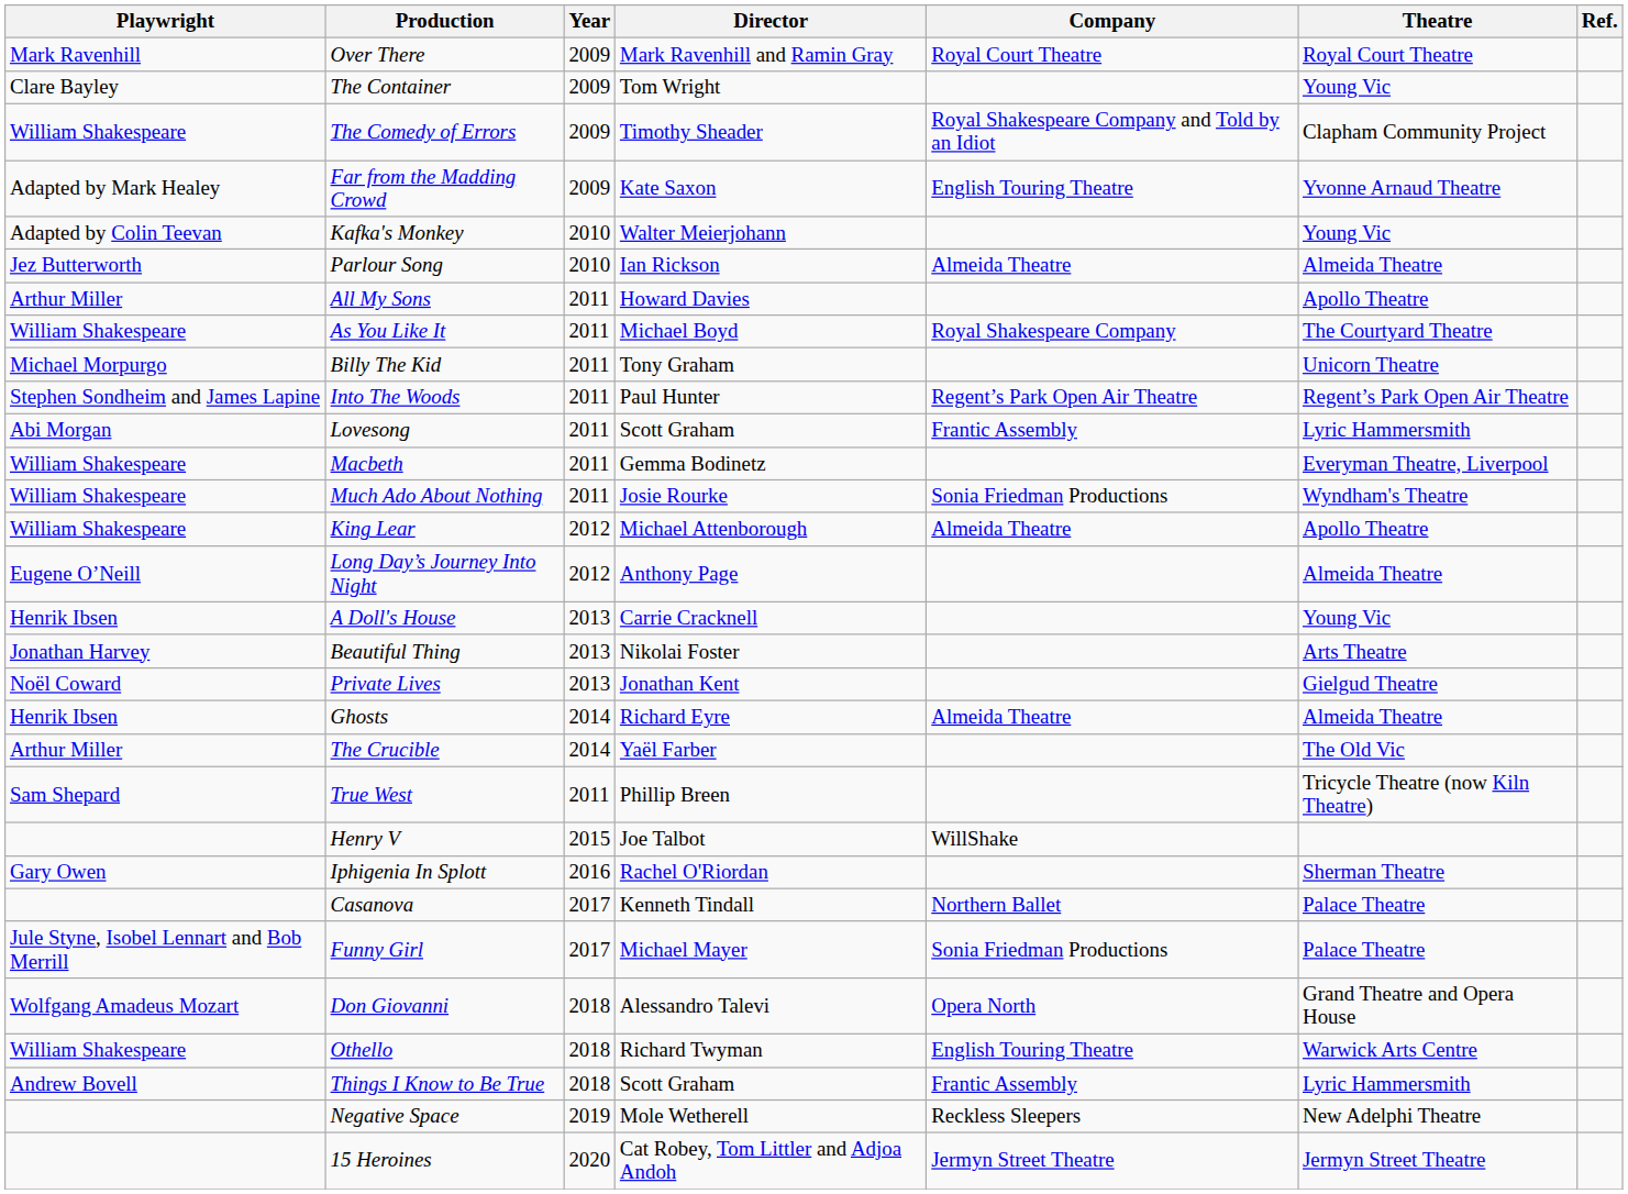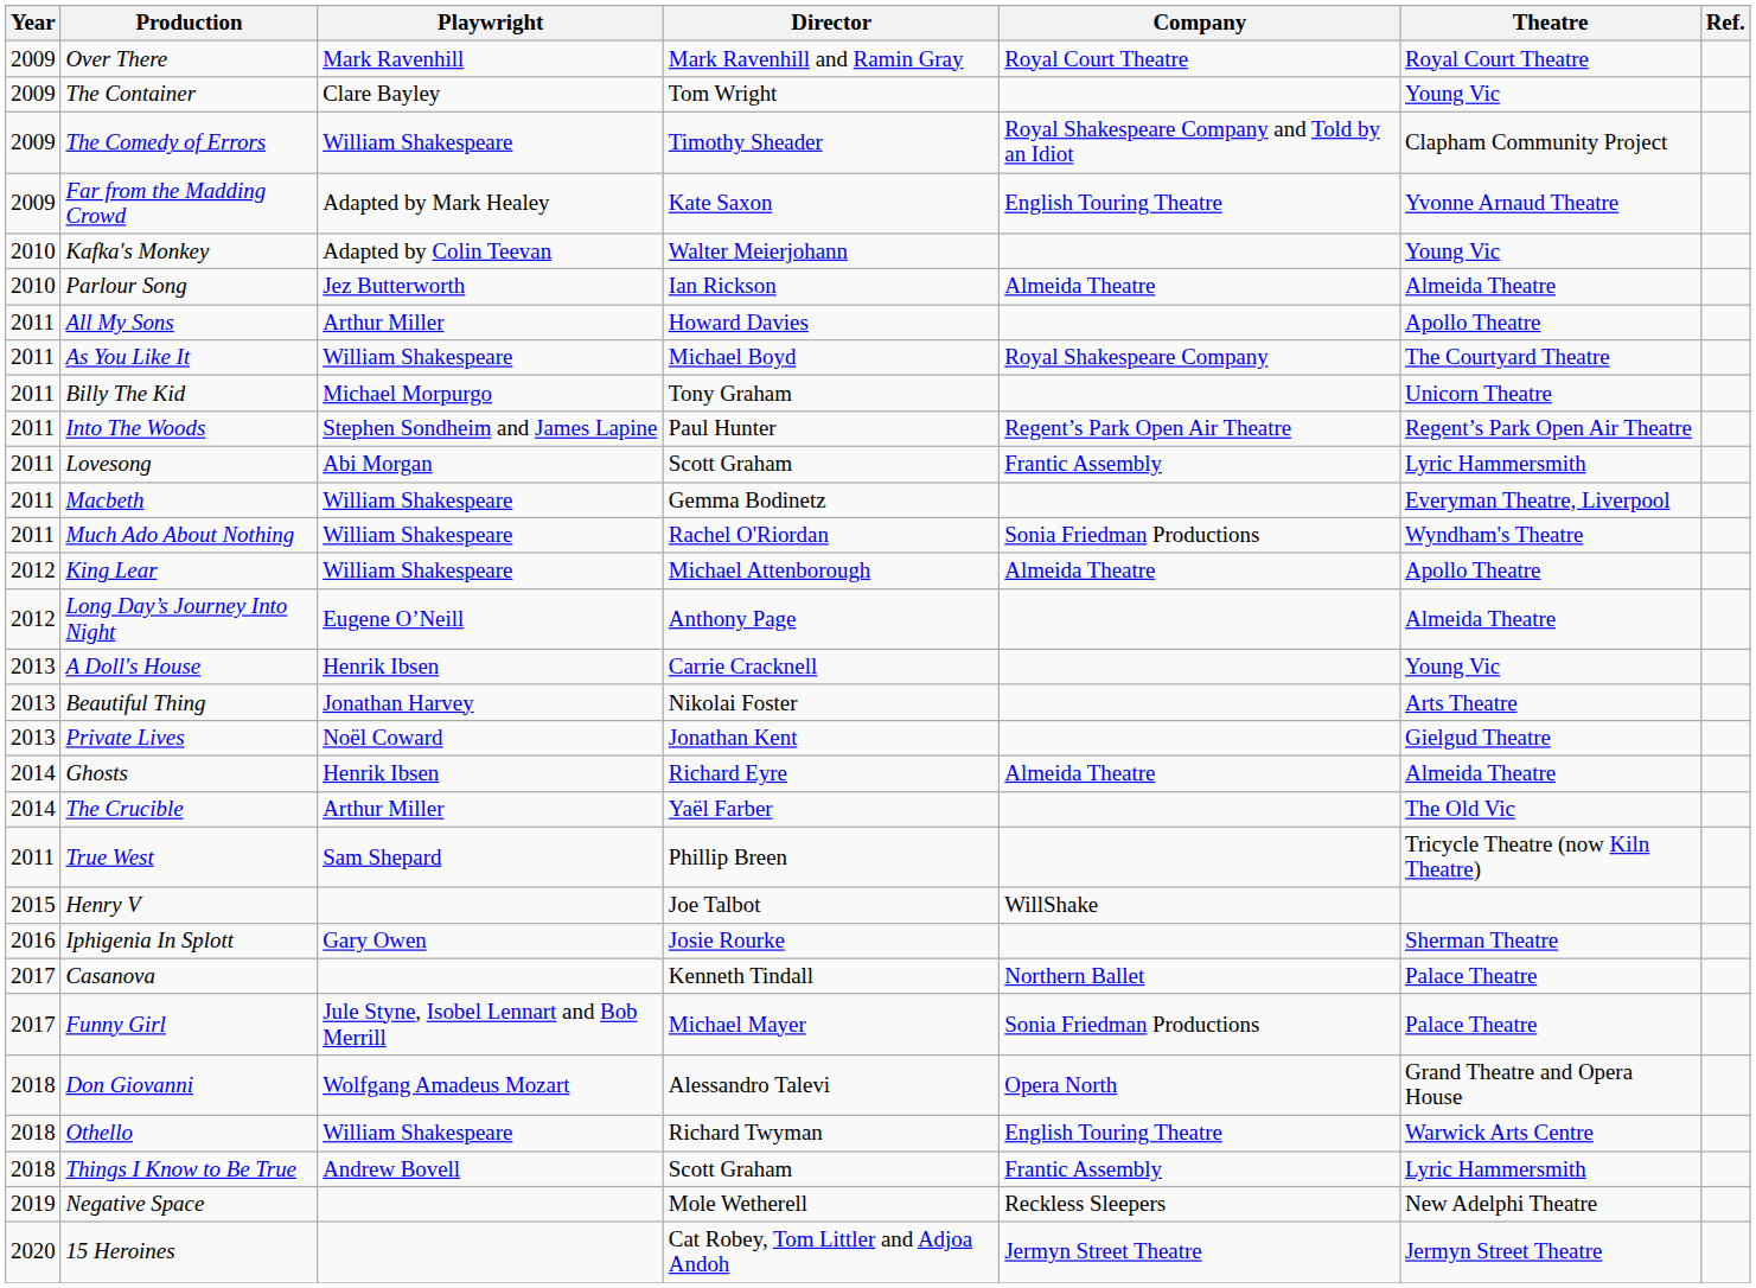 <table class="wikitable">
 <tr>
+<th>Year</th>
+<th>Production</th>
 <th>Playwright</th>
-<th>Production</th>
-<th>Year</th>
 <th>Director</th>
 <th>Company</th>
 <th>Theatre</th>
 <th>Ref.</th>
 </tr>
 <tr>
+<td>2009</td>
+<td><em>Over There</em></td>
 <td><a href='#'>Mark Ravenhill</a></td>
-<td><em>Over There</em></td>
-<td>2009</td>
 <td><a href='#'>Mark Ravenhill</a> and <a href='#'>Ramin Gray</a></td>
 <td><a href='#'>Royal Court Theatre</a></td>
 <td><a href='#'>Royal Court Theatre</a></td>
 <td style="text-align: center;"></td>
 </tr>
 <tr>
+<td>2009</td>
+<td><em>The Container</em></td>
 <td>Clare Bayley</td>
-<td><em>The Container</em></td>
-<td>2009</td>
 <td>Tom Wright</td>
 <td></td>
 <td><a href='#'>Young Vic</a></td>
 <td style="text-align: center;"></td>
 </tr>
 <tr>
+<td>2009</td>
+<td><em><a href='#'>The Comedy of Errors</a></em></td>
 <td><a href='#'>William Shakespeare</a></td>
-<td><em><a href='#'>The Comedy of Errors</a></em></td>
-<td>2009</td>
 <td><a href='#'>Timothy Sheader</a></td>
 <td><a href='#'>Royal Shakespeare Company</a> and <a href='#'>Told by an Idiot</a></td>
 <td>Clapham Community Project</td>
 <td style="text-align: center;"></td>
 </tr>
 <tr>
+<td>2009</td>
+<td><em><a href='#'>Far from the Madding Crowd</a></em></td>
 <td>Adapted by Mark Healey</td>
-<td><em><a href='#'>Far from the Madding Crowd</a></em></td>
-<td>2009</td>
 <td><a href='#'>Kate Saxon</a></td>
 <td><a href='#'>English Touring Theatre</a></td>
 <td><a href='#'>Yvonne Arnaud Theatre</a></td>
 <td style="text-align: center;"></td>
 </tr>
 <tr>
+<td>2010</td>
+<td><em>Kafka's Monkey</em></td>
 <td>Adapted by <a href='#'>Colin Teevan</a></td>
-<td><em>Kafka's Monkey</em></td>
-<td>2010</td>
 <td><a href='#'>Walter Meierjohann</a></td>
 <td></td>
 <td><a href='#'>Young Vic</a></td>
 <td style="text-align: center;"></td>
 </tr>
 <tr>
+<td>2010</td>
+<td><em>Parlour Song</em></td>
 <td><a href='#'>Jez Butterworth</a></td>
-<td><em>Parlour Song</em></td>
-<td>2010</td>
 <td><a href='#'>Ian Rickson</a></td>
 <td><a href='#'>Almeida Theatre</a></td>
 <td><a href='#'>Almeida Theatre</a></td>
 <td style="text-align: center;"></td>
 </tr>
 <tr>
+<td>2011</td>
+<td><em><a href='#'>All My Sons</a></em></td>
 <td><a href='#'>Arthur Miller</a></td>
-<td><em><a href='#'>All My Sons</a></em></td>
-<td>2011</td>
 <td><a href='#'>Howard Davies</a></td>
 <td></td>
 <td><a href='#'>Apollo Theatre</a></td>
 <td style="text-align: center;"></td>
 </tr>
 <tr>
+<td>2011</td>
+<td><em><a href='#'>As You Like It</a></em></td>
 <td><a href='#'>William Shakespeare</a></td>
-<td><em><a href='#'>As You Like It</a></em></td>
-<td>2011</td>
 <td><a href='#'>Michael Boyd</a></td>
 <td><a href='#'>Royal Shakespeare Company</a></td>
 <td><a href='#'>The Courtyard Theatre</a></td>
 <td style="text-align: center;"></td>
 </tr>
 <tr>
+<td>2011</td>
+<td><em>Billy The Kid</em></td>
 <td><a href='#'>Michael Morpurgo</a></td>
-<td><em>Billy The Kid</em></td>
-<td>2011</td>
 <td>Tony Graham</td>
 <td></td>
 <td><a href='#'>Unicorn Theatre</a></td>
 <td style="text-align: center;"></td>
 </tr>
 <tr>
+<td>2011</td>
+<td><em><a href='#'>Into The Woods</a></em></td>
 <td><a href='#'>Stephen Sondheim</a> and <a href='#'>James Lapine</a></td>
-<td><em><a href='#'>Into The Woods</a></em></td>
-<td>2011</td>
 <td>Paul Hunter</td>
 <td><a href='#'>Regent’s Park Open Air Theatre</a></td>
 <td><a href='#'>Regent’s Park Open Air Theatre</a></td>
 <td style="text-align: center;"></td>
 </tr>
 <tr>
+<td>2011</td>
+<td><em>Lovesong</em></td>
 <td><a href='#'>Abi Morgan</a></td>
-<td><em>Lovesong</em></td>
-<td>2011</td>
 <td>Scott Graham</td>
 <td><a href='#'>Frantic Assembly</a></td>
 <td><a href='#'>Lyric Hammersmith</a></td>
 <td style="text-align: center;"></td>
 </tr>
 <tr>
+<td>2011</td>
+<td><em><a href='#'>Macbeth</a></em></td>
 <td><a href='#'>William Shakespeare</a></td>
-<td><em><a href='#'>Macbeth</a></em></td>
-<td>2011</td>
 <td>Gemma Bodinetz</td>
 <td></td>
 <td><a href='#'>Everyman Theatre, Liverpool</a></td>
 <td style="text-align: center;"></td>
 </tr>
 <tr>
+<td>2011</td>
+<td><em><a href='#'>Much Ado About Nothing</a></em></td>
 <td><a href='#'>William Shakespeare</a></td>
-<td><em><a href='#'>Much Ado About Nothing</a></em></td>
-<td>2011</td>
-<td><a href='#'>Josie Rourke</a></td>
+<td><a href='#'>Rachel O'Riordan</a></td>
 <td><a href='#'>Sonia Friedman</a> Productions</td>
 <td><a href='#'>Wyndham's Theatre</a></td>
 <td style="text-align: center;"></td>
 </tr>
 <tr>
+<td>2012</td>
+<td><em><a href='#'>King Lear</a></em></td>
 <td><a href='#'>William Shakespeare</a></td>
-<td><em><a href='#'>King Lear</a></em></td>
-<td>2012</td>
 <td><a href='#'>Michael Attenborough</a></td>
 <td><a href='#'>Almeida Theatre</a></td>
 <td><a href='#'>Apollo Theatre</a></td>
 <td style="text-align: center;"></td>
 </tr>
 <tr>
+<td>2012</td>
+<td><em><a href='#'>Long Day’s Journey Into Night</a></em></td>
 <td><a href='#'>Eugene O’Neill</a></td>
-<td><em><a href='#'>Long Day’s Journey Into Night</a></em></td>
-<td>2012</td>
 <td><a href='#'>Anthony Page</a></td>
 <td></td>
 <td><a href='#'>Almeida Theatre</a></td>
 <td style="text-align: center;"></td>
 </tr>
 <tr>
+<td>2013</td>
+<td><em><a href='#'>A Doll's House</a></em></td>
 <td><a href='#'>Henrik Ibsen</a></td>
-<td><em><a href='#'>A Doll's House</a></em></td>
-<td>2013</td>
 <td><a href='#'>Carrie Cracknell</a></td>
 <td></td>
 <td><a href='#'>Young Vic</a></td>
 <td style="text-align: center;"></td>
 </tr>
 <tr>
+<td>2013</td>
+<td><em>Beautiful Thing</em></td>
 <td><a href='#'>Jonathan Harvey</a></td>
-<td><em>Beautiful Thing</em></td>
-<td>2013</td>
 <td>Nikolai Foster</td>
 <td></td>
 <td><a href='#'>Arts Theatre</a></td>
 <td style="text-align: center;"></td>
 </tr>
 <tr>
+<td>2013</td>
+<td><em><a href='#'>Private Lives</a></em></td>
 <td><a href='#'>Noël Coward</a></td>
-<td><em><a href='#'>Private Lives</a></em></td>
-<td>2013</td>
 <td><a href='#'>Jonathan Kent</a></td>
 <td></td>
 <td><a href='#'>Gielgud Theatre</a></td>
 <td style="text-align: center;"></td>
 </tr>
 <tr>
+<td>2014</td>
+<td><em>Ghosts</em></td>
 <td><a href='#'>Henrik Ibsen</a></td>
-<td><em>Ghosts</em></td>
-<td>2014</td>
 <td><a href='#'>Richard Eyre</a></td>
 <td><a href='#'>Almeida Theatre</a></td>
 <td><a href='#'>Almeida Theatre</a></td>
 <td style="text-align: center;"></td>
 </tr>
 <tr>
+<td>2014</td>
+<td><em><a href='#'>The Crucible</a></em></td>
 <td><a href='#'>Arthur Miller</a></td>
-<td><em><a href='#'>The Crucible</a></em></td>
-<td>2014</td>
 <td><a href='#'>Yaël Farber</a></td>
 <td></td>
 <td><a href='#'>The Old Vic</a></td>
 <td style="text-align: center;"></td>
 </tr>
 <tr>
+<td>2011</td>
+<td><em><a href='#'>True West</a></em></td>
 <td><a href='#'>Sam Shepard</a></td>
-<td><em><a href='#'>True West</a></em></td>
-<td>2011</td>
 <td>Phillip Breen</td>
 <td></td>
 <td>Tricycle Theatre (now <a href='#'>Kiln Theatre</a>)</td>
 <td style="text-align: center;"></td>
 </tr>
 <tr>
+<td>2015</td>
+<td><em>Henry V</em></td>
 <td></td>
-<td><em>Henry V</em></td>
-<td>2015</td>
 <td>Joe Talbot</td>
 <td>WillShake</td>
 <td></td>
 <td style="text-align: center;"></td>
 </tr>
 <tr>
+<td>2016</td>
+<td><em>Iphigenia In Splott</em></td>
 <td><a href='#'>Gary Owen</a></td>
-<td><em>Iphigenia In Splott</em></td>
-<td>2016</td>
-<td><a href='#'>Rachel O'Riordan</a></td>
+<td><a href='#'>Josie Rourke</a></td>
 <td></td>
 <td><a href='#'>Sherman Theatre</a></td>
 <td style="text-align: center;"></td>
 </tr>
 <tr>
+<td>2017</td>
+<td><em>Casanova</em></td>
 <td></td>
-<td><em>Casanova</em></td>
-<td>2017</td>
 <td>Kenneth Tindall</td>
 <td><a href='#'>Northern Ballet</a></td>
 <td><a href='#'>Palace Theatre</a></td>
 <td style="text-align: center;"></td>
 </tr>
 <tr>
+<td>2017</td>
+<td><em><a href='#'>Funny Girl</a></em></td>
 <td><a href='#'>Jule Styne</a>, <a href='#'>Isobel Lennart</a> and <a href='#'>Bob Merrill</a></td>
-<td><em><a href='#'>Funny Girl</a></em></td>
-<td>2017</td>
 <td><a href='#'>Michael Mayer</a></td>
 <td><a href='#'>Sonia Friedman</a> Productions</td>
 <td><a href='#'>Palace Theatre</a></td>
 <td style="text-align: center;"></td>
 </tr>
 <tr>
+<td>2018</td>
+<td><em><a href='#'>Don Giovanni</a></em></td>
 <td><a href='#'>Wolfgang Amadeus Mozart</a></td>
-<td><em><a href='#'>Don Giovanni</a></em></td>
-<td>2018</td>
 <td>Alessandro Talevi</td>
 <td><a href='#'>Opera North</a></td>
 <td>Grand Theatre and Opera House</td>
 <td style="text-align: center;"></td>
 </tr>
 <tr>
+<td>2018</td>
+<td><em><a href='#'>Othello</a></em></td>
 <td><a href='#'>William Shakespeare</a></td>
-<td><em><a href='#'>Othello</a></em></td>
-<td>2018</td>
 <td>Richard Twyman</td>
 <td><a href='#'>English Touring Theatre</a></td>
 <td><a href='#'>Warwick Arts Centre</a></td>
 <td style="text-align: center;"></td>
 </tr>
 <tr>
+<td>2018</td>
+<td><em><a href='#'>Things I Know to Be True</a></em></td>
 <td><a href='#'>Andrew Bovell</a></td>
-<td><em><a href='#'>Things I Know to Be True</a></em></td>
-<td>2018</td>
 <td>Scott Graham</td>
 <td><a href='#'>Frantic Assembly</a></td>
 <td><a href='#'>Lyric Hammersmith</a></td>
 <td style="text-align: center;"></td>
 </tr>
 <tr>
+<td>2019</td>
+<td><em>Negative Space</em></td>
 <td></td>
-<td><em>Negative Space</em></td>
-<td>2019</td>
 <td>Mole Wetherell</td>
 <td>Reckless Sleepers</td>
 <td>New Adelphi Theatre</td>
 <td style="text-align: center;"></td>
 </tr>
 <tr>
+<td>2020</td>
+<td><em>15 Heroines</em></td>
 <td></td>
-<td><em>15 Heroines</em></td>
-<td>2020</td>
 <td>Cat Robey, <a href='#'>Tom Littler</a> and <a href='#'>Adjoa Andoh</a></td>
 <td><a href='#'>Jermyn Street Theatre</a></td>
 <td><a href='#'>Jermyn Street Theatre</a></td>
 <td style="text-align: center;"></td>
 </tr>
 </table>
